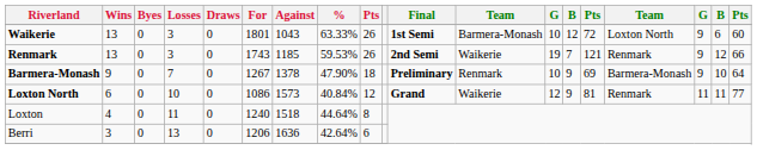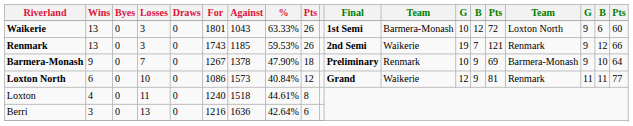 <table style="font-size: 85%; text-align: left;" class="wikitable">
 <tr>
 <th style="color:crimson">Riverland</th>
 <th style="color:crimson">Wins</th>
 <th style="color:crimson">Byes</th>
 <th style="color:crimson">Losses</th>
 <th style="color:crimson">Draws</th>
 <th style="color:crimson">For</th>
 <th style="color:crimson">Against</th>
 <th style="color:crimson">%</th>
 <th style="color:crimson">Pts</th>
 <th></th>
 <th style="color:green">Final</th>
 <th style="color:green">Team</th>
 <th style="color:green">G</th>
 <th style="color:green">B</th>
 <th style="color:green">Pts</th>
 <th style="color:green">Team</th>
 <th style="color:green">G</th>
 <th style="color:green">B</th>
 <th style="color:green">Pts</th>
 </tr>
 <tr>
 </tr>
 <tr>
 </tr>
 <tr>
 <td><strong>Waikerie</strong></td>
 <td>13</td>
 <td>0</td>
 <td>3</td>
 <td>0</td>
 <td>1801</td>
 <td>1043</td>
 <td>63.33%</td>
 <td>26</td>
 <td></td>
 <td><strong>1st Semi</strong></td>
 <td>Barmera-Monash</td>
 <td>10</td>
 <td>12</td>
 <td>72</td>
 <td>Loxton North</td>
 <td>9</td>
 <td>6</td>
 <td>60</td>
 </tr>
 <tr>
 <td><strong>Renmark</strong></td>
 <td>13</td>
 <td>0</td>
 <td>3</td>
 <td>0</td>
 <td>1743</td>
 <td>1185</td>
 <td>59.53%</td>
 <td>26</td>
 <td></td>
 <td><strong>2nd Semi</strong></td>
 <td>Waikerie</td>
 <td>19</td>
 <td>7</td>
 <td>121</td>
 <td>Renmark</td>
 <td>9</td>
 <td>12</td>
 <td>66</td>
 </tr>
 <tr>
 <td><strong>Barmera-Monash</strong></td>
 <td>9</td>
 <td>0</td>
 <td>7</td>
 <td>0</td>
 <td>1267</td>
 <td>1378</td>
 <td>47.90%</td>
 <td>18</td>
 <td></td>
 <td><strong>Preliminary</strong></td>
 <td>Renmark</td>
 <td>10</td>
 <td>9</td>
 <td>69</td>
 <td>Barmera-Monash</td>
 <td>9</td>
 <td>10</td>
 <td>64</td>
 </tr>
 <tr>
 <td><strong>Loxton North</strong></td>
 <td>6</td>
 <td>0</td>
 <td>10</td>
 <td>0</td>
 <td>1086</td>
 <td>1573</td>
 <td>40.84%</td>
 <td>12</td>
 <td></td>
 <td><strong>Grand</strong></td>
 <td>Waikerie</td>
 <td>12</td>
 <td>9</td>
 <td>81</td>
 <td>Renmark</td>
 <td>11</td>
 <td>11</td>
 <td>77</td>
 </tr>
 <tr>
 <td>Loxton</td>
 <td>4</td>
 <td>0</td>
 <td>11</td>
 <td>0</td>
 <td>1240</td>
 <td>1518</td>
-<td>44.64%</td>
+<td>44.61%</td>
 <td>8</td>
 <td></td>
 </tr>
 <tr>
 <td>Berri</td>
 <td>3</td>
 <td>0</td>
 <td>13</td>
 <td>0</td>
-<td>1206</td>
+<td>1216</td>
 <td>1636</td>
 <td>42.64%</td>
 <td>6</td>
 <td></td>
 </tr>
 <tr>
 </tr>
 </table>
